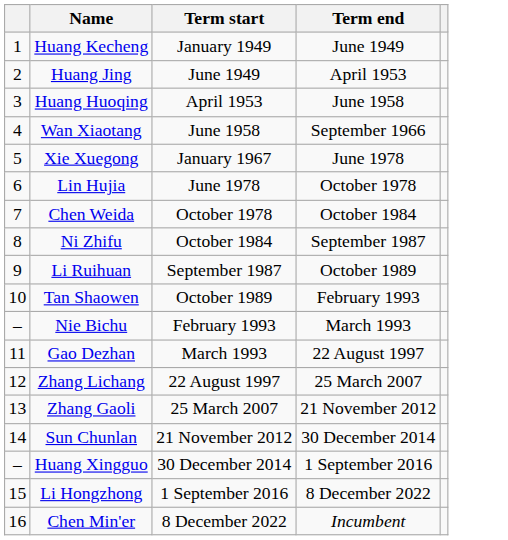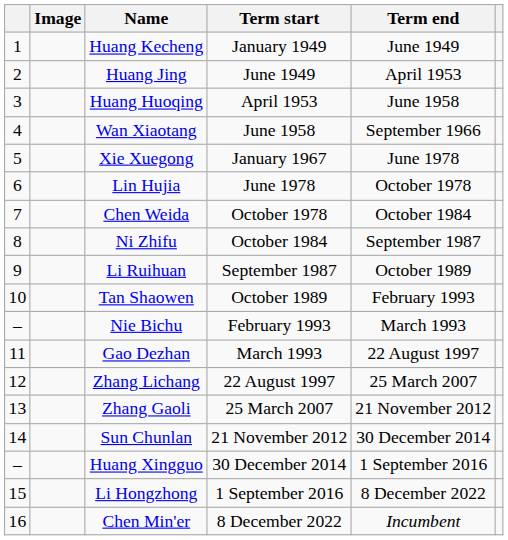 <table class="wikitable" style="text-align:center">
 <tr>
 <th></th>
+<th>Image</th>
 <th>Name</th>
 <th>Term start</th>
 <th>Term end</th>
 <th></th>
 </tr>
 <tr>
 <td>1</td>
+<td></td>
 <td><a href='#'>Huang Kecheng</a></td>
 <td>January 1949</td>
 <td>June 1949</td>
 <td></td>
 </tr>
 <tr>
 <td>2</td>
+<td></td>
 <td><a href='#'>Huang Jing</a></td>
 <td>June 1949</td>
 <td>April 1953</td>
 <td></td>
 </tr>
 <tr>
 <td>3</td>
+<td></td>
 <td><a href='#'>Huang Huoqing</a></td>
 <td>April 1953</td>
 <td>June 1958</td>
 <td></td>
 </tr>
 <tr>
 <td>4</td>
+<td></td>
 <td><a href='#'>Wan Xiaotang</a></td>
 <td>June 1958</td>
 <td>September 1966</td>
 <td></td>
 </tr>
 <tr>
 <td>5</td>
+<td></td>
 <td><a href='#'>Xie Xuegong</a></td>
 <td>January 1967</td>
 <td>June 1978</td>
 <td></td>
 </tr>
 <tr>
 <td>6</td>
+<td></td>
 <td><a href='#'>Lin Hujia</a></td>
 <td>June 1978</td>
 <td>October 1978</td>
 <td></td>
 </tr>
 <tr>
 <td>7</td>
+<td></td>
 <td><a href='#'>Chen Weida</a></td>
 <td>October 1978</td>
 <td>October 1984</td>
 <td></td>
 </tr>
 <tr>
 <td>8</td>
+<td></td>
 <td><a href='#'>Ni Zhifu</a></td>
 <td>October 1984</td>
 <td>September 1987</td>
 <td></td>
 </tr>
 <tr>
 <td>9</td>
+<td></td>
 <td><a href='#'>Li Ruihuan</a></td>
 <td>September 1987</td>
 <td>October 1989</td>
 <td></td>
 </tr>
 <tr>
 <td>10</td>
+<td></td>
 <td><a href='#'>Tan Shaowen</a></td>
 <td>October 1989</td>
 <td>February 1993</td>
 <td></td>
 </tr>
 <tr>
 <td>–</td>
+<td></td>
 <td><a href='#'>Nie Bichu</a></td>
 <td>February 1993</td>
 <td>March 1993</td>
 <td></td>
 </tr>
 <tr>
 <td>11</td>
+<td></td>
 <td><a href='#'>Gao Dezhan</a></td>
 <td>March 1993</td>
 <td>22 August 1997</td>
 <td></td>
 </tr>
 <tr>
 <td>12</td>
+<td></td>
 <td><a href='#'>Zhang Lichang</a></td>
 <td>22 August 1997</td>
 <td>25 March 2007</td>
 <td></td>
 </tr>
 <tr>
 <td>13</td>
+<td></td>
 <td><a href='#'>Zhang Gaoli</a></td>
 <td>25 March 2007</td>
 <td>21 November 2012</td>
 <td></td>
 </tr>
 <tr>
 <td>14</td>
+<td></td>
 <td><a href='#'>Sun Chunlan</a></td>
 <td>21 November 2012</td>
 <td>30 December 2014</td>
 <td></td>
 </tr>
 <tr>
 <td>–</td>
+<td></td>
 <td><a href='#'>Huang Xingguo</a></td>
 <td>30 December 2014</td>
 <td>1 September 2016</td>
 <td></td>
 </tr>
 <tr>
 <td>15</td>
+<td></td>
 <td><a href='#'>Li Hongzhong</a></td>
 <td>1 September 2016</td>
 <td>8 December 2022</td>
 <td></td>
 </tr>
 <tr>
 <td>16</td>
+<td></td>
 <td><a href='#'>Chen Min'er</a></td>
 <td>8 December 2022</td>
 <td><em>Incumbent</em></td>
 <td></td>
 </tr>
 </table>
